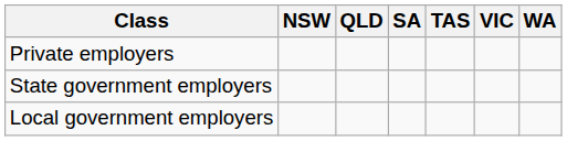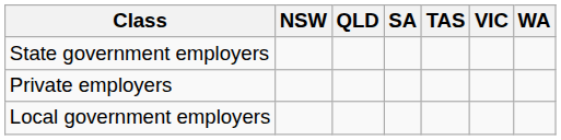 <table class="wikitable">
 <tr>
 <th>Class</th>
 <th>NSW</th>
 <th>QLD</th>
 <th>SA</th>
 <th>TAS</th>
 <th>VIC</th>
 <th>WA</th>
 </tr>
 <tr>
-<td>Private employers</td>
+<td>State government employers</td>
 <td></td>
 <td></td>
 <td></td>
 <td></td>
 <td></td>
 <td></td>
 </tr>
 <tr>
-<td>State government employers</td>
+<td>Private employers</td>
 <td></td>
 <td></td>
 <td></td>
 <td></td>
 <td></td>
 <td></td>
 </tr>
 <tr>
 <td>Local government employers</td>
 <td></td>
 <td></td>
 <td></td>
 <td></td>
 <td></td>
 <td></td>
 </tr>
 </table>
